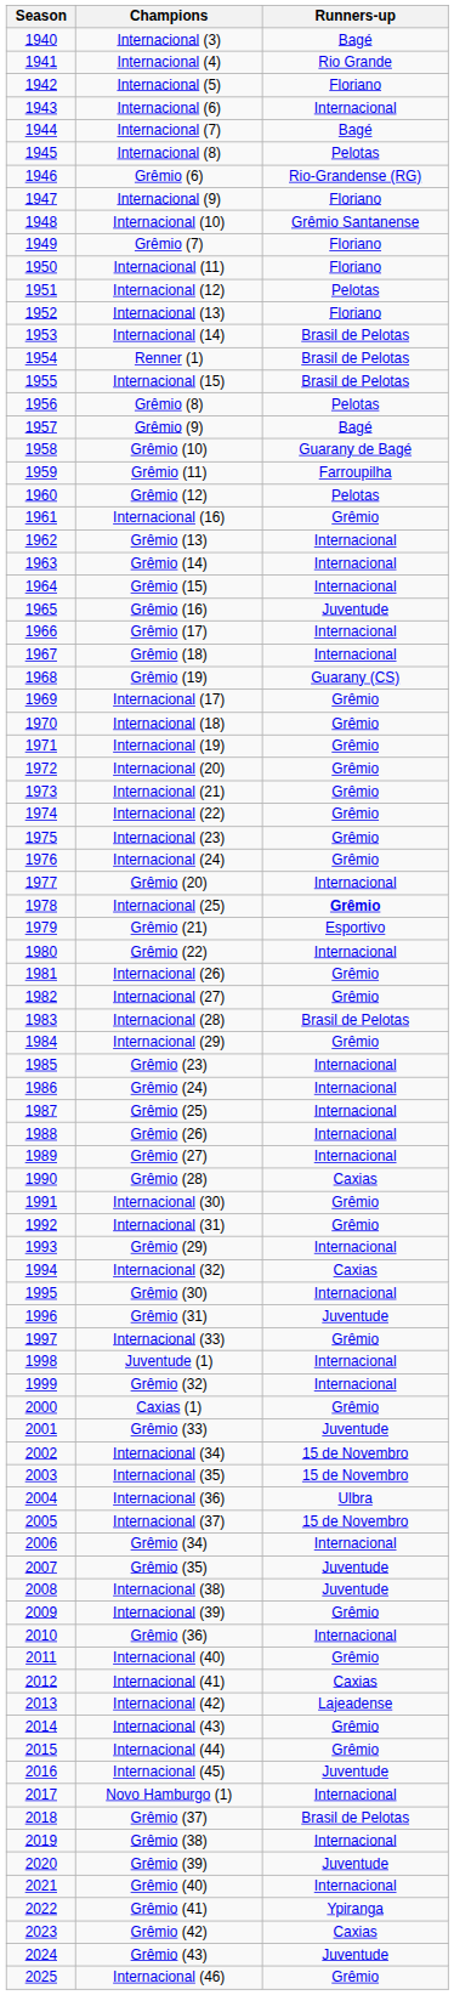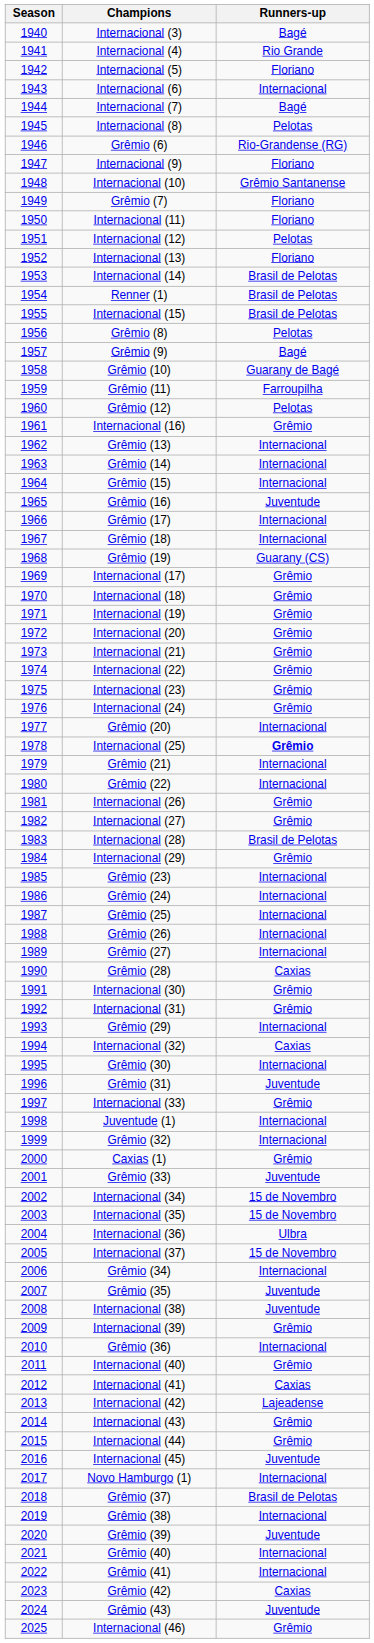 <table class="wikitable" style="text-align:center; margin-left:1em;">
 <tr>
 <th style="width:70px">Season</th>
 <th style="width:200px">Champions</th>
 <th style="width:200px">Runners-up</th>
 </tr>
 <tr>
 <td style="text-align:center"><a href='#'>1940</a></td>
 <td><a href='#'>Internacional</a> (3)</td>
 <td><a href='#'>Bagé</a></td>
 </tr>
 <tr>
 <td style="text-align:center"><a href='#'>1941</a></td>
 <td><a href='#'>Internacional</a> (4)</td>
 <td><a href='#'>Rio Grande</a></td>
 </tr>
 <tr>
 <td style="text-align:center"><a href='#'>1942</a></td>
 <td><a href='#'>Internacional</a> (5)</td>
 <td><a href='#'>Floriano</a></td>
 </tr>
 <tr>
 <td style="text-align:center"><a href='#'>1943</a></td>
 <td><a href='#'>Internacional</a> (6)</td>
 <td><a href='#'>Internacional</a></td>
 </tr>
 <tr>
 <td style="text-align:center"><a href='#'>1944</a></td>
 <td><a href='#'>Internacional</a> (7)</td>
 <td><a href='#'>Bagé</a></td>
 </tr>
 <tr>
 <td style="text-align:center"><a href='#'>1945</a></td>
 <td><a href='#'>Internacional</a> (8)</td>
 <td><a href='#'>Pelotas</a></td>
 </tr>
 <tr>
 <td style="text-align:center"><a href='#'>1946</a></td>
 <td><a href='#'>Grêmio</a> (6)</td>
 <td><a href='#'>Rio-Grandense (RG)</a></td>
 </tr>
 <tr>
 <td style="text-align:center"><a href='#'>1947</a></td>
 <td><a href='#'>Internacional</a> (9)</td>
 <td><a href='#'>Floriano</a></td>
 </tr>
 <tr>
 <td style="text-align:center"><a href='#'>1948</a></td>
 <td><a href='#'>Internacional</a> (10)</td>
 <td><a href='#'>Grêmio Santanense</a></td>
 </tr>
 <tr>
 <td style="text-align:center"><a href='#'>1949</a></td>
 <td><a href='#'>Grêmio</a> (7)</td>
 <td><a href='#'>Floriano</a></td>
 </tr>
 <tr>
 <td style="text-align:center"><a href='#'>1950</a></td>
 <td><a href='#'>Internacional</a> (11)</td>
 <td><a href='#'>Floriano</a></td>
 </tr>
 <tr>
 <td style="text-align:center"><a href='#'>1951</a></td>
 <td><a href='#'>Internacional</a> (12)</td>
 <td><a href='#'>Pelotas</a></td>
 </tr>
 <tr>
 <td style="text-align:center"><a href='#'>1952</a></td>
 <td><a href='#'>Internacional</a> (13)</td>
 <td><a href='#'>Floriano</a></td>
 </tr>
 <tr>
 <td style="text-align:center"><a href='#'>1953</a></td>
 <td><a href='#'>Internacional</a> (14)</td>
 <td><a href='#'>Brasil de Pelotas</a></td>
 </tr>
 <tr>
 <td style="text-align:center"><a href='#'>1954</a></td>
 <td><a href='#'>Renner</a> (1)</td>
 <td><a href='#'>Brasil de Pelotas</a></td>
 </tr>
 <tr>
 <td style="text-align:center"><a href='#'>1955</a></td>
 <td><a href='#'>Internacional</a> (15)</td>
 <td><a href='#'>Brasil de Pelotas</a></td>
 </tr>
 <tr>
 <td style="text-align:center"><a href='#'>1956</a></td>
 <td><a href='#'>Grêmio</a> (8)</td>
 <td><a href='#'>Pelotas</a></td>
 </tr>
 <tr>
 <td style="text-align:center"><a href='#'>1957</a></td>
 <td><a href='#'>Grêmio</a> (9)</td>
 <td><a href='#'>Bagé</a></td>
 </tr>
 <tr>
 <td style="text-align:center"><a href='#'>1958</a></td>
 <td><a href='#'>Grêmio</a> (10)</td>
 <td><a href='#'>Guarany de Bagé</a></td>
 </tr>
 <tr>
 <td style="text-align:center"><a href='#'>1959</a></td>
 <td><a href='#'>Grêmio</a> (11)</td>
 <td><a href='#'>Farroupilha</a></td>
 </tr>
 <tr>
 <td style="text-align:center"><a href='#'>1960</a></td>
 <td><a href='#'>Grêmio</a> (12)</td>
 <td><a href='#'>Pelotas</a></td>
 </tr>
 <tr>
 <td style="text-align:center"><a href='#'>1961</a></td>
 <td><a href='#'>Internacional</a> (16)</td>
 <td><a href='#'>Grêmio</a></td>
 </tr>
 <tr>
 <td style="text-align:center"><a href='#'>1962</a></td>
 <td><a href='#'>Grêmio</a> (13)</td>
 <td><a href='#'>Internacional</a></td>
 </tr>
 <tr>
 <td style="text-align:center"><a href='#'>1963</a></td>
 <td><a href='#'>Grêmio</a> (14)</td>
 <td><a href='#'>Internacional</a></td>
 </tr>
 <tr>
 <td style="text-align:center"><a href='#'>1964</a></td>
 <td><a href='#'>Grêmio</a> (15)</td>
 <td><a href='#'>Internacional</a></td>
 </tr>
 <tr>
 <td style="text-align:center"><a href='#'>1965</a></td>
 <td><a href='#'>Grêmio</a> (16)</td>
 <td><a href='#'>Juventude</a></td>
 </tr>
 <tr>
 <td style="text-align:center"><a href='#'>1966</a></td>
 <td><a href='#'>Grêmio</a> (17)</td>
 <td><a href='#'>Internacional</a></td>
 </tr>
 <tr>
 <td style="text-align:center"><a href='#'>1967</a></td>
 <td><a href='#'>Grêmio</a> (18)</td>
 <td><a href='#'>Internacional</a></td>
 </tr>
 <tr>
 <td style="text-align:center"><a href='#'>1968</a></td>
 <td><a href='#'>Grêmio</a> (19)</td>
 <td><a href='#'>Guarany (CS)</a></td>
 </tr>
 <tr>
 <td style="text-align:center"><a href='#'>1969</a></td>
 <td><a href='#'>Internacional</a> (17)</td>
 <td><a href='#'>Grêmio</a></td>
 </tr>
 <tr>
 <td style="text-align:center"><a href='#'>1970</a></td>
 <td><a href='#'>Internacional</a> (18)</td>
 <td><a href='#'>Grêmio</a></td>
 </tr>
 <tr>
 <td style="text-align:center"><a href='#'>1971</a></td>
 <td><a href='#'>Internacional</a> (19)</td>
 <td><a href='#'>Grêmio</a></td>
 </tr>
 <tr>
 <td style="text-align:center"><a href='#'>1972</a></td>
 <td><a href='#'>Internacional</a> (20)</td>
 <td><a href='#'>Grêmio</a></td>
 </tr>
 <tr>
 <td style="text-align:center"><a href='#'>1973</a></td>
 <td><a href='#'>Internacional</a> (21)</td>
 <td><a href='#'>Grêmio</a></td>
 </tr>
 <tr>
 <td style="text-align:center"><a href='#'>1974</a></td>
 <td><a href='#'>Internacional</a> (22)</td>
 <td><a href='#'>Grêmio</a></td>
 </tr>
 <tr>
 <td style="text-align:center"><a href='#'>1975</a></td>
 <td><a href='#'>Internacional</a> (23)</td>
 <td><a href='#'>Grêmio</a></td>
 </tr>
 <tr>
 <td style="text-align:center"><a href='#'>1976</a></td>
 <td><a href='#'>Internacional</a> (24)</td>
 <td><a href='#'>Grêmio</a></td>
 </tr>
 <tr>
 <td style="text-align:center"><a href='#'>1977</a></td>
 <td><a href='#'>Grêmio</a> (20)</td>
 <td><a href='#'>Internacional</a></td>
 </tr>
 <tr>
 <td style="text-align:center"><a href='#'>1978</a></td>
 <td><a href='#'>Internacional</a> (25)</td>
 <td><strong><a href='#'>Grêmio</a></strong></td>
 </tr>
 <tr>
 <td style="text-align:center"><a href='#'>1979</a></td>
 <td><a href='#'>Grêmio</a> (21)</td>
-<td><a href='#'>Esportivo</a></td>
+<td><a href='#'>Internacional</a></td>
 </tr>
 <tr>
 <td style="text-align:center"><a href='#'>1980</a></td>
 <td><a href='#'>Grêmio</a> (22)</td>
 <td><a href='#'>Internacional</a></td>
 </tr>
 <tr>
 <td style="text-align:center"><a href='#'>1981</a></td>
 <td><a href='#'>Internacional</a> (26)</td>
 <td><a href='#'>Grêmio</a></td>
 </tr>
 <tr>
 <td style="text-align:center"><a href='#'>1982</a></td>
 <td><a href='#'>Internacional</a> (27)</td>
 <td><a href='#'>Grêmio</a></td>
 </tr>
 <tr>
 <td style="text-align:center"><a href='#'>1983</a></td>
 <td><a href='#'>Internacional</a> (28)</td>
 <td><a href='#'>Brasil de Pelotas</a></td>
 </tr>
 <tr>
 <td style="text-align:center"><a href='#'>1984</a></td>
 <td><a href='#'>Internacional</a> (29)</td>
 <td><a href='#'>Grêmio</a></td>
 </tr>
 <tr>
 <td style="text-align:center"><a href='#'>1985</a></td>
 <td><a href='#'>Grêmio</a> (23)</td>
 <td><a href='#'>Internacional</a></td>
 </tr>
 <tr>
 <td style="text-align:center"><a href='#'>1986</a></td>
 <td><a href='#'>Grêmio</a> (24)</td>
 <td><a href='#'>Internacional</a></td>
 </tr>
 <tr>
 <td style="text-align:center"><a href='#'>1987</a></td>
 <td><a href='#'>Grêmio</a> (25)</td>
 <td><a href='#'>Internacional</a></td>
 </tr>
 <tr>
 <td style="text-align:center"><a href='#'>1988</a></td>
 <td><a href='#'>Grêmio</a> (26)</td>
 <td><a href='#'>Internacional</a></td>
 </tr>
 <tr>
 <td style="text-align:center"><a href='#'>1989</a></td>
 <td><a href='#'>Grêmio</a> (27)</td>
 <td><a href='#'>Internacional</a></td>
 </tr>
 <tr>
 <td style="text-align:center"><a href='#'>1990</a></td>
 <td><a href='#'>Grêmio</a> (28)</td>
 <td><a href='#'>Caxias</a></td>
 </tr>
 <tr>
 <td style="text-align:center"><a href='#'>1991</a></td>
 <td><a href='#'>Internacional</a> (30)</td>
 <td><a href='#'>Grêmio</a></td>
 </tr>
 <tr>
 <td style="text-align:center"><a href='#'>1992</a></td>
 <td><a href='#'>Internacional</a> (31)</td>
 <td><a href='#'>Grêmio</a></td>
 </tr>
 <tr>
 <td style="text-align:center"><a href='#'>1993</a></td>
 <td><a href='#'>Grêmio</a> (29)</td>
 <td><a href='#'>Internacional</a></td>
 </tr>
 <tr>
 <td style="text-align:center"><a href='#'>1994</a></td>
 <td><a href='#'>Internacional</a> (32)</td>
 <td><a href='#'>Caxias</a></td>
 </tr>
 <tr>
 <td style="text-align:center"><a href='#'>1995</a></td>
 <td><a href='#'>Grêmio</a> (30)</td>
 <td><a href='#'>Internacional</a></td>
 </tr>
 <tr>
 <td style="text-align:center"><a href='#'>1996</a></td>
 <td><a href='#'>Grêmio</a> (31)</td>
 <td><a href='#'>Juventude</a></td>
 </tr>
 <tr>
 <td style="text-align:center"><a href='#'>1997</a></td>
 <td><a href='#'>Internacional</a> (33)</td>
 <td><a href='#'>Grêmio</a></td>
 </tr>
 <tr>
 <td style="text-align:center"><a href='#'>1998</a></td>
 <td><a href='#'>Juventude</a> (1)</td>
 <td><a href='#'>Internacional</a></td>
 </tr>
 <tr>
 <td style="text-align:center"><a href='#'>1999</a></td>
 <td><a href='#'>Grêmio</a> (32)</td>
 <td><a href='#'>Internacional</a></td>
 </tr>
 <tr>
 <td style="text-align:center"><a href='#'>2000</a></td>
 <td><a href='#'>Caxias</a> (1)</td>
 <td><a href='#'>Grêmio</a></td>
 </tr>
 <tr>
 <td style="text-align:center"><a href='#'>2001</a></td>
 <td><a href='#'>Grêmio</a> (33)</td>
 <td><a href='#'>Juventude</a></td>
 </tr>
 <tr>
 <td style="text-align:center"><a href='#'>2002</a></td>
 <td><a href='#'>Internacional</a> (34)</td>
 <td><a href='#'>15 de Novembro</a></td>
 </tr>
 <tr>
 <td style="text-align:center"><a href='#'>2003</a></td>
 <td><a href='#'>Internacional</a> (35)</td>
 <td><a href='#'>15 de Novembro</a></td>
 </tr>
 <tr>
 <td style="text-align:center"><a href='#'>2004</a></td>
 <td><a href='#'>Internacional</a> (36)</td>
 <td><a href='#'>Ulbra</a></td>
 </tr>
 <tr>
 <td style="text-align:center"><a href='#'>2005</a></td>
 <td><a href='#'>Internacional</a> (37)</td>
 <td><a href='#'>15 de Novembro</a></td>
 </tr>
 <tr>
 <td style="text-align:center"><a href='#'>2006</a></td>
 <td><a href='#'>Grêmio</a> (34)</td>
 <td><a href='#'>Internacional</a></td>
 </tr>
 <tr>
 <td style="text-align:center"><a href='#'>2007</a></td>
 <td><a href='#'>Grêmio</a> (35)</td>
 <td><a href='#'>Juventude</a></td>
 </tr>
 <tr>
 <td style="text-align:center"><a href='#'>2008</a></td>
 <td><a href='#'>Internacional</a> (38)</td>
 <td><a href='#'>Juventude</a></td>
 </tr>
 <tr>
 <td style="text-align:center"><a href='#'>2009</a></td>
 <td><a href='#'>Internacional</a> (39)</td>
 <td><a href='#'>Grêmio</a></td>
 </tr>
 <tr>
 <td style="text-align:center"><a href='#'>2010</a></td>
 <td><a href='#'>Grêmio</a> (36)</td>
 <td><a href='#'>Internacional</a></td>
 </tr>
 <tr>
 <td style="text-align:center"><a href='#'>2011</a></td>
 <td><a href='#'>Internacional</a> (40)</td>
 <td><a href='#'>Grêmio</a></td>
 </tr>
 <tr>
 <td style="text-align:center"><a href='#'>2012</a></td>
 <td><a href='#'>Internacional</a> (41)</td>
 <td><a href='#'>Caxias</a></td>
 </tr>
 <tr>
 <td style="text-align:center"><a href='#'>2013</a></td>
 <td><a href='#'>Internacional</a> (42)</td>
 <td><a href='#'>Lajeadense</a></td>
 </tr>
 <tr>
 <td style="text-align:center"><a href='#'>2014</a></td>
 <td><a href='#'>Internacional</a> (43)</td>
 <td><a href='#'>Grêmio</a></td>
 </tr>
 <tr>
 <td style="text-align:center"><a href='#'>2015</a></td>
 <td><a href='#'>Internacional</a> (44)</td>
 <td><a href='#'>Grêmio</a></td>
 </tr>
 <tr>
 <td style="text-align:center"><a href='#'>2016</a></td>
 <td><a href='#'>Internacional</a> (45)</td>
 <td><a href='#'>Juventude</a></td>
 </tr>
 <tr>
 <td style="text-align:center"><a href='#'>2017</a></td>
 <td><a href='#'>Novo Hamburgo</a> (1)</td>
 <td><a href='#'>Internacional</a></td>
 </tr>
 <tr>
 <td style="text-align:center"><a href='#'>2018</a></td>
 <td><a href='#'>Grêmio</a> (37)</td>
 <td><a href='#'>Brasil de Pelotas</a></td>
 </tr>
 <tr>
 <td style="text-align:center"><a href='#'>2019</a></td>
 <td><a href='#'>Grêmio</a> (38)</td>
 <td><a href='#'>Internacional</a></td>
 </tr>
 <tr>
 <td style="text-align:center"><a href='#'>2020</a></td>
 <td><a href='#'>Grêmio</a> (39)</td>
 <td><a href='#'>Juventude</a></td>
 </tr>
 <tr>
 <td style="text-align:center"><a href='#'>2021</a></td>
 <td><a href='#'>Grêmio</a> (40)</td>
 <td><a href='#'>Internacional</a></td>
 </tr>
 <tr>
 <td style="text-align:center"><a href='#'>2022</a></td>
 <td><a href='#'>Grêmio</a> (41)</td>
-<td><a href='#'>Ypiranga</a></td>
+<td><a href='#'>Internacional</a></td>
 </tr>
 <tr>
 <td style="text-align:center"><a href='#'>2023</a></td>
 <td><a href='#'>Grêmio</a> (42)</td>
 <td><a href='#'>Caxias</a></td>
 </tr>
 <tr>
 <td style="text-align:center"><a href='#'>2024</a></td>
 <td><a href='#'>Grêmio</a> (43)</td>
 <td><a href='#'>Juventude</a></td>
 </tr>
 <tr>
 <td style="text-align:center"><a href='#'>2025</a></td>
 <td><a href='#'>Internacional</a> (46)</td>
 <td><a href='#'>Grêmio</a></td>
 </tr>
 </table>
